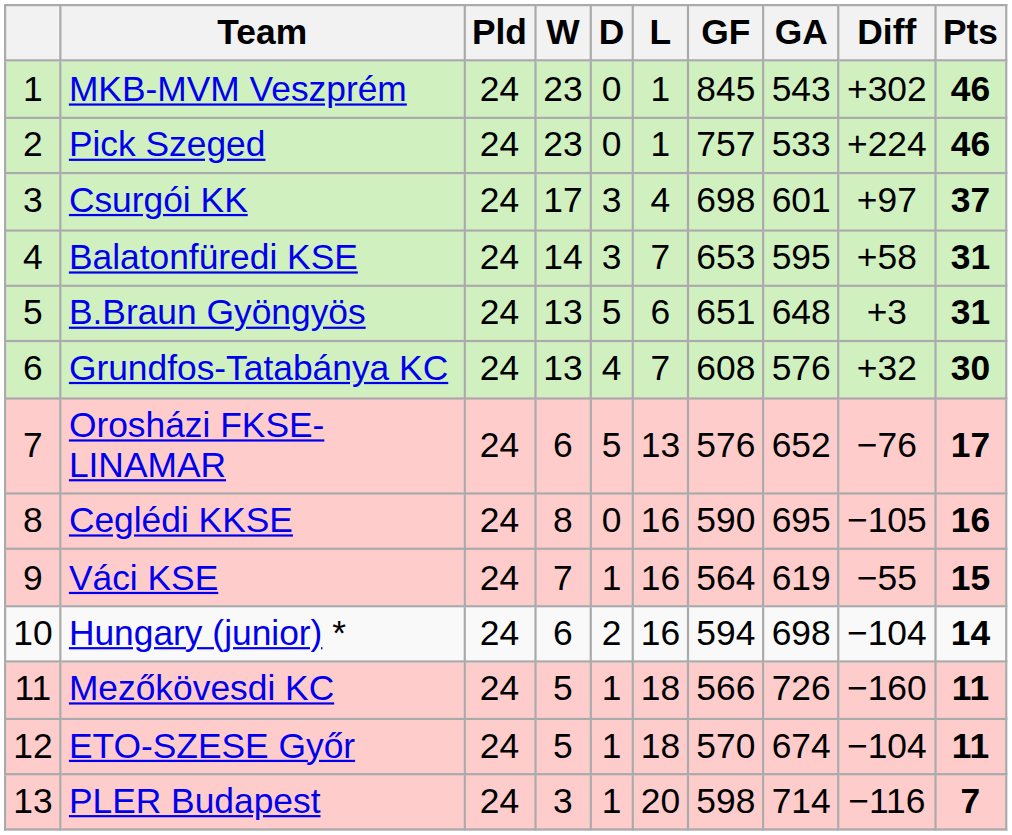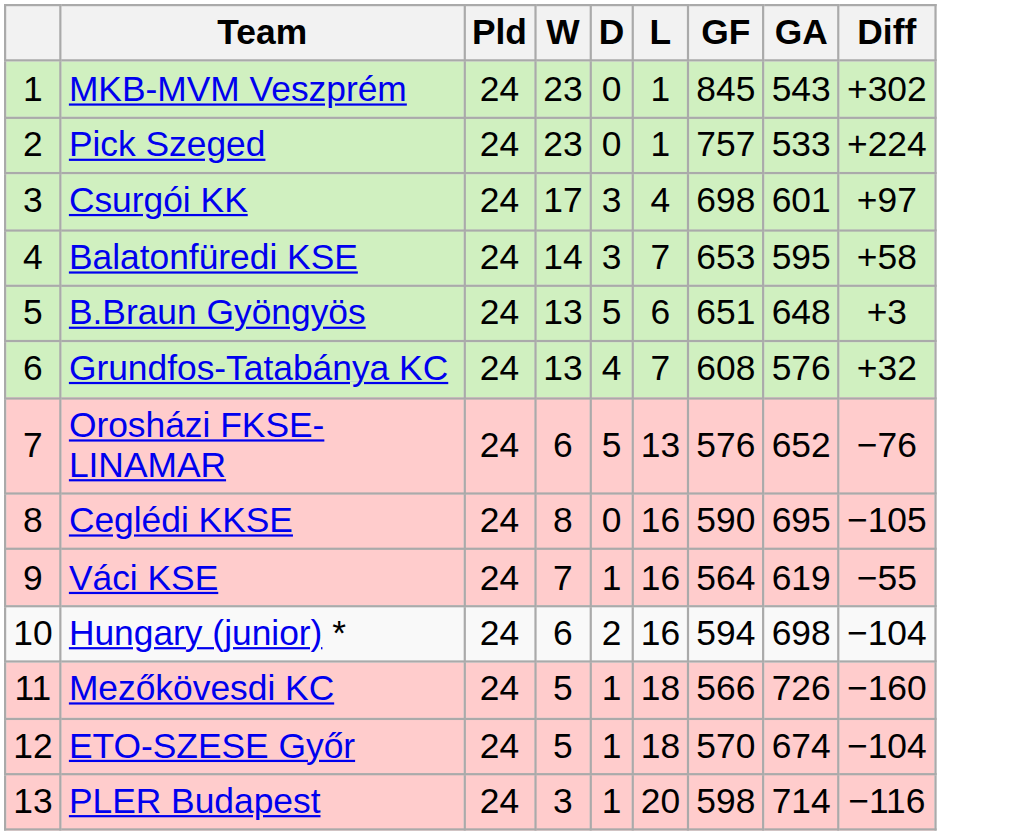 <table class="wikitable sortable" style="text-align:center">
 <tr>
 <th></th>
 <th width="175">Team</th>
 <th>Pld</th>
 <th>W</th>
 <th>D</th>
 <th>L</th>
 <th>GF</th>
 <th>GA</th>
 <th>Diff</th>
-<th>Pts</th>
 </tr>
 <tr style="background: #D0F0C0;">
 <td>1</td>
 <td align=left> <a href='#'>MKB-MVM Veszprém</a></td>
 <td>24</td>
 <td>23</td>
 <td>0</td>
 <td>1</td>
 <td>845</td>
 <td>543</td>
 <td>+302</td>
-<td><strong>46</strong></td>
 </tr>
 <tr style="background: #D0F0C0;">
 <td>2</td>
 <td align=left> <a href='#'>Pick Szeged</a></td>
 <td>24</td>
 <td>23</td>
 <td>0</td>
 <td>1</td>
 <td>757</td>
 <td>533</td>
 <td>+224</td>
-<td><strong>46</strong></td>
 </tr>
 <tr style="background: #D0F0C0;">
 <td>3</td>
 <td align=left> <a href='#'>Csurgói KK</a></td>
 <td>24</td>
 <td>17</td>
 <td>3</td>
 <td>4</td>
 <td>698</td>
 <td>601</td>
 <td>+97</td>
-<td><strong>37</strong></td>
 </tr>
 <tr style="background: #D0F0C0;">
 <td>4</td>
 <td align=left> <a href='#'>Balatonfüredi KSE</a></td>
 <td>24</td>
 <td>14</td>
 <td>3</td>
 <td>7</td>
 <td>653</td>
 <td>595</td>
 <td>+58</td>
-<td><strong>31</strong></td>
 </tr>
 <tr style="background: #D0F0C0;">
 <td>5</td>
 <td align=left> <a href='#'>B.Braun Gyöngyös</a></td>
 <td>24</td>
 <td>13</td>
 <td>5</td>
 <td>6</td>
 <td>651</td>
 <td>648</td>
 <td>+3</td>
-<td><strong>31</strong></td>
 </tr>
 <tr style="background: #D0F0C0;">
 <td>6</td>
 <td align=left> <a href='#'>Grundfos-Tatabánya KC</a></td>
 <td>24</td>
 <td>13</td>
 <td>4</td>
 <td>7</td>
 <td>608</td>
 <td>576</td>
 <td>+32</td>
-<td><strong>30</strong></td>
 </tr>
 <tr style="background: #FFCCCC;">
 <td>7</td>
 <td align=left> <a href='#'>Orosházi FKSE-LINAMAR</a></td>
 <td>24</td>
 <td>6</td>
 <td>5</td>
 <td>13</td>
 <td>576</td>
 <td>652</td>
 <td>−76</td>
-<td><strong>17</strong></td>
 </tr>
 <tr style="background: #FFCCCC;">
 <td>8</td>
 <td align=left> <a href='#'>Ceglédi KKSE</a></td>
 <td>24</td>
 <td>8</td>
 <td>0</td>
 <td>16</td>
 <td>590</td>
 <td>695</td>
 <td>−105</td>
-<td><strong>16</strong></td>
 </tr>
 <tr style="background: #FFCCCC;">
 <td>9</td>
 <td align=left> <a href='#'>Váci KSE</a></td>
 <td>24</td>
 <td>7</td>
 <td>1</td>
 <td>16</td>
 <td>564</td>
 <td>619</td>
 <td>−55</td>
-<td><strong>15</strong></td>
 </tr>
 <tr>
 <td>10</td>
 <td align=left><a href='#'>Hungary (junior)</a> *</td>
 <td>24</td>
 <td>6</td>
 <td>2</td>
 <td>16</td>
 <td>594</td>
 <td>698</td>
 <td>−104</td>
-<td><strong>14</strong></td>
 </tr>
 <tr style="background: #FFCCCC;">
 <td>11</td>
 <td align=left> <a href='#'>Mezőkövesdi KC</a></td>
 <td>24</td>
 <td>5</td>
 <td>1</td>
 <td>18</td>
 <td>566</td>
 <td>726</td>
 <td>−160</td>
-<td><strong>11</strong></td>
 </tr>
 <tr style="background: #FFCCCC;">
 <td>12</td>
 <td align=left> <a href='#'>ETO-SZESE Győr</a></td>
 <td>24</td>
 <td>5</td>
 <td>1</td>
 <td>18</td>
 <td>570</td>
 <td>674</td>
 <td>−104</td>
-<td><strong>11</strong></td>
 </tr>
 <tr style="background: #FFCCCC;">
 <td>13</td>
 <td align=left> <a href='#'>PLER Budapest</a></td>
 <td>24</td>
 <td>3</td>
 <td>1</td>
 <td>20</td>
 <td>598</td>
 <td>714</td>
 <td>−116</td>
-<td><strong>7</strong></td>
 </tr>
 </table>
